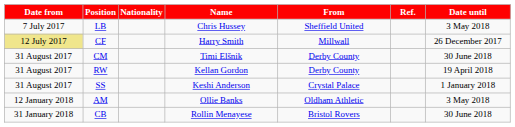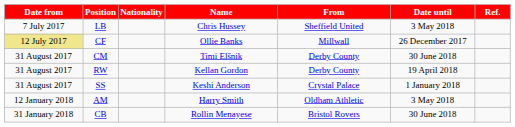 <table class="wikitable"  style="text-align:center; font-size:90%; ">
 <tr>
 <th style="background:#FF0000; color:white; width:120px;">Date from</th>
 <th style="background:#FF0000; color:white; width:50px;">Position</th>
 <th style="background:#FF0000; color:white; width:50px;">Nationality</th>
 <th style="background:#FF0000; color:white; width:175px;">Name</th>
 <th style="background:#FF0000; color:white; width:175px;">From</th>
+<th style="background:#FF0000; color:white; width:130px;">Date until</th>
 <th style="background:#FF0000; color:white; width:50px;">Ref.</th>
-<th style="background:#FF0000; color:white; width:130px;">Date until</th>
 </tr>
 <tr>
 <td>7 July 2017</td>
 <td><a href='#'>LB</a></td>
 <td></td>
 <td><a href='#'>Chris Hussey</a></td>
 <td><a href='#'>Sheffield United</a></td>
+<td>3 May 2018</td>
 <td> </td>
-<td>3 May 2018</td>
 </tr>
 <tr>
 <td style="background: khaki;">12 July 2017</td>
 <td><a href='#'>CF</a></td>
 <td></td>
-<td><a href='#'>Harry Smith</a></td>
+<td><a href='#'>Ollie Banks</a></td>
 <td><a href='#'>Millwall</a></td>
+<td>26 December 2017</td>
 <td> </td>
-<td>26 December 2017</td>
 </tr>
 <tr>
 <td>31 August 2017</td>
 <td><a href='#'>CM</a></td>
 <td></td>
 <td><a href='#'>Timi Elšnik</a></td>
 <td><a href='#'>Derby County</a></td>
+<td>30 June 2018</td>
 <td></td>
-<td>30 June 2018</td>
 </tr>
 <tr>
 <td>31 August 2017</td>
 <td><a href='#'>RW</a></td>
 <td></td>
 <td><a href='#'>Kellan Gordon</a></td>
 <td><a href='#'>Derby County</a></td>
+<td>19 April 2018</td>
 <td> </td>
-<td>19 April 2018</td>
 </tr>
 <tr>
 <td>31 August 2017</td>
 <td><a href='#'>SS</a></td>
 <td></td>
 <td><a href='#'>Keshi Anderson</a></td>
 <td><a href='#'>Crystal Palace</a></td>
+<td>1 January 2018</td>
 <td></td>
-<td>1 January 2018</td>
 </tr>
 <tr>
 <td>12 January 2018</td>
 <td><a href='#'>AM</a></td>
 <td></td>
-<td><a href='#'>Ollie Banks</a></td>
+<td><a href='#'>Harry Smith</a></td>
 <td><a href='#'>Oldham Athletic</a></td>
+<td>3 May 2018</td>
 <td> </td>
-<td>3 May 2018</td>
 </tr>
 <tr>
 <td>31 January 2018</td>
 <td><a href='#'>CB</a></td>
 <td></td>
 <td><a href='#'>Rollin Menayese</a></td>
 <td><a href='#'>Bristol Rovers</a></td>
+<td>30 June 2018</td>
 <td></td>
-<td>30 June 2018</td>
 </tr>
 </table>
